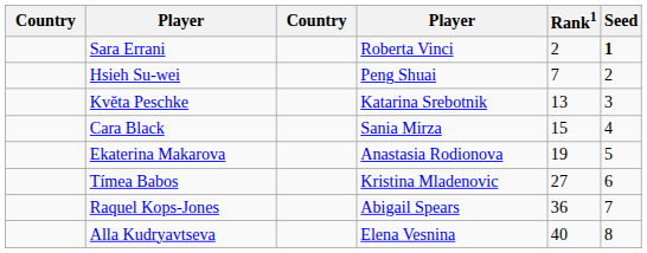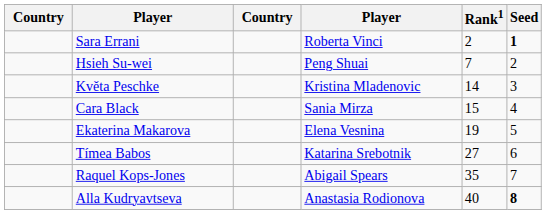 <table class="sortable wikitable">
 <tr>
 <th width="70">Country</th>
 <th width="175">Player</th>
 <th width="70">Country</th>
 <th width="175">Player</th>
 <th>Rank<sup>1</sup></th>
 <th>Seed</th>
 </tr>
 <tr>
 <td></td>
 <td><a href='#'>Sara Errani</a></td>
 <td></td>
 <td><a href='#'>Roberta Vinci</a></td>
 <td>2</td>
 <td><strong>1</strong></td>
 </tr>
 <tr>
 <td></td>
 <td><a href='#'>Hsieh Su-wei</a></td>
 <td></td>
 <td><a href='#'>Peng Shuai</a></td>
 <td>7</td>
 <td>2</td>
 </tr>
 <tr>
 <td></td>
 <td><a href='#'>Květa Peschke</a></td>
 <td></td>
-<td><a href='#'>Katarina Srebotnik</a></td>
-<td>13</td>
+<td><a href='#'>Kristina Mladenovic</a></td>
+<td>14</td>
 <td>3</td>
 </tr>
 <tr>
 <td></td>
 <td><a href='#'>Cara Black</a></td>
 <td></td>
 <td><a href='#'>Sania Mirza</a></td>
 <td>15</td>
 <td>4</td>
 </tr>
 <tr>
 <td></td>
 <td><a href='#'>Ekaterina Makarova</a></td>
 <td></td>
-<td><a href='#'>Anastasia Rodionova</a></td>
+<td><a href='#'>Elena Vesnina</a></td>
 <td>19</td>
 <td>5</td>
 </tr>
 <tr>
 <td></td>
 <td><a href='#'>Tímea Babos</a></td>
 <td></td>
-<td><a href='#'>Kristina Mladenovic</a></td>
+<td><a href='#'>Katarina Srebotnik</a></td>
 <td>27</td>
 <td>6</td>
 </tr>
 <tr>
 <td></td>
 <td><a href='#'>Raquel Kops-Jones</a></td>
 <td></td>
 <td><a href='#'>Abigail Spears</a></td>
-<td>36</td>
+<td>35</td>
 <td>7</td>
 </tr>
 <tr>
 <td></td>
 <td><a href='#'>Alla Kudryavtseva</a></td>
 <td></td>
-<td><a href='#'>Elena Vesnina</a></td>
+<td><a href='#'>Anastasia Rodionova</a></td>
 <td>40</td>
-<td>8</td>
+<td><strong>8</strong></td>
 </tr>
 </table>
